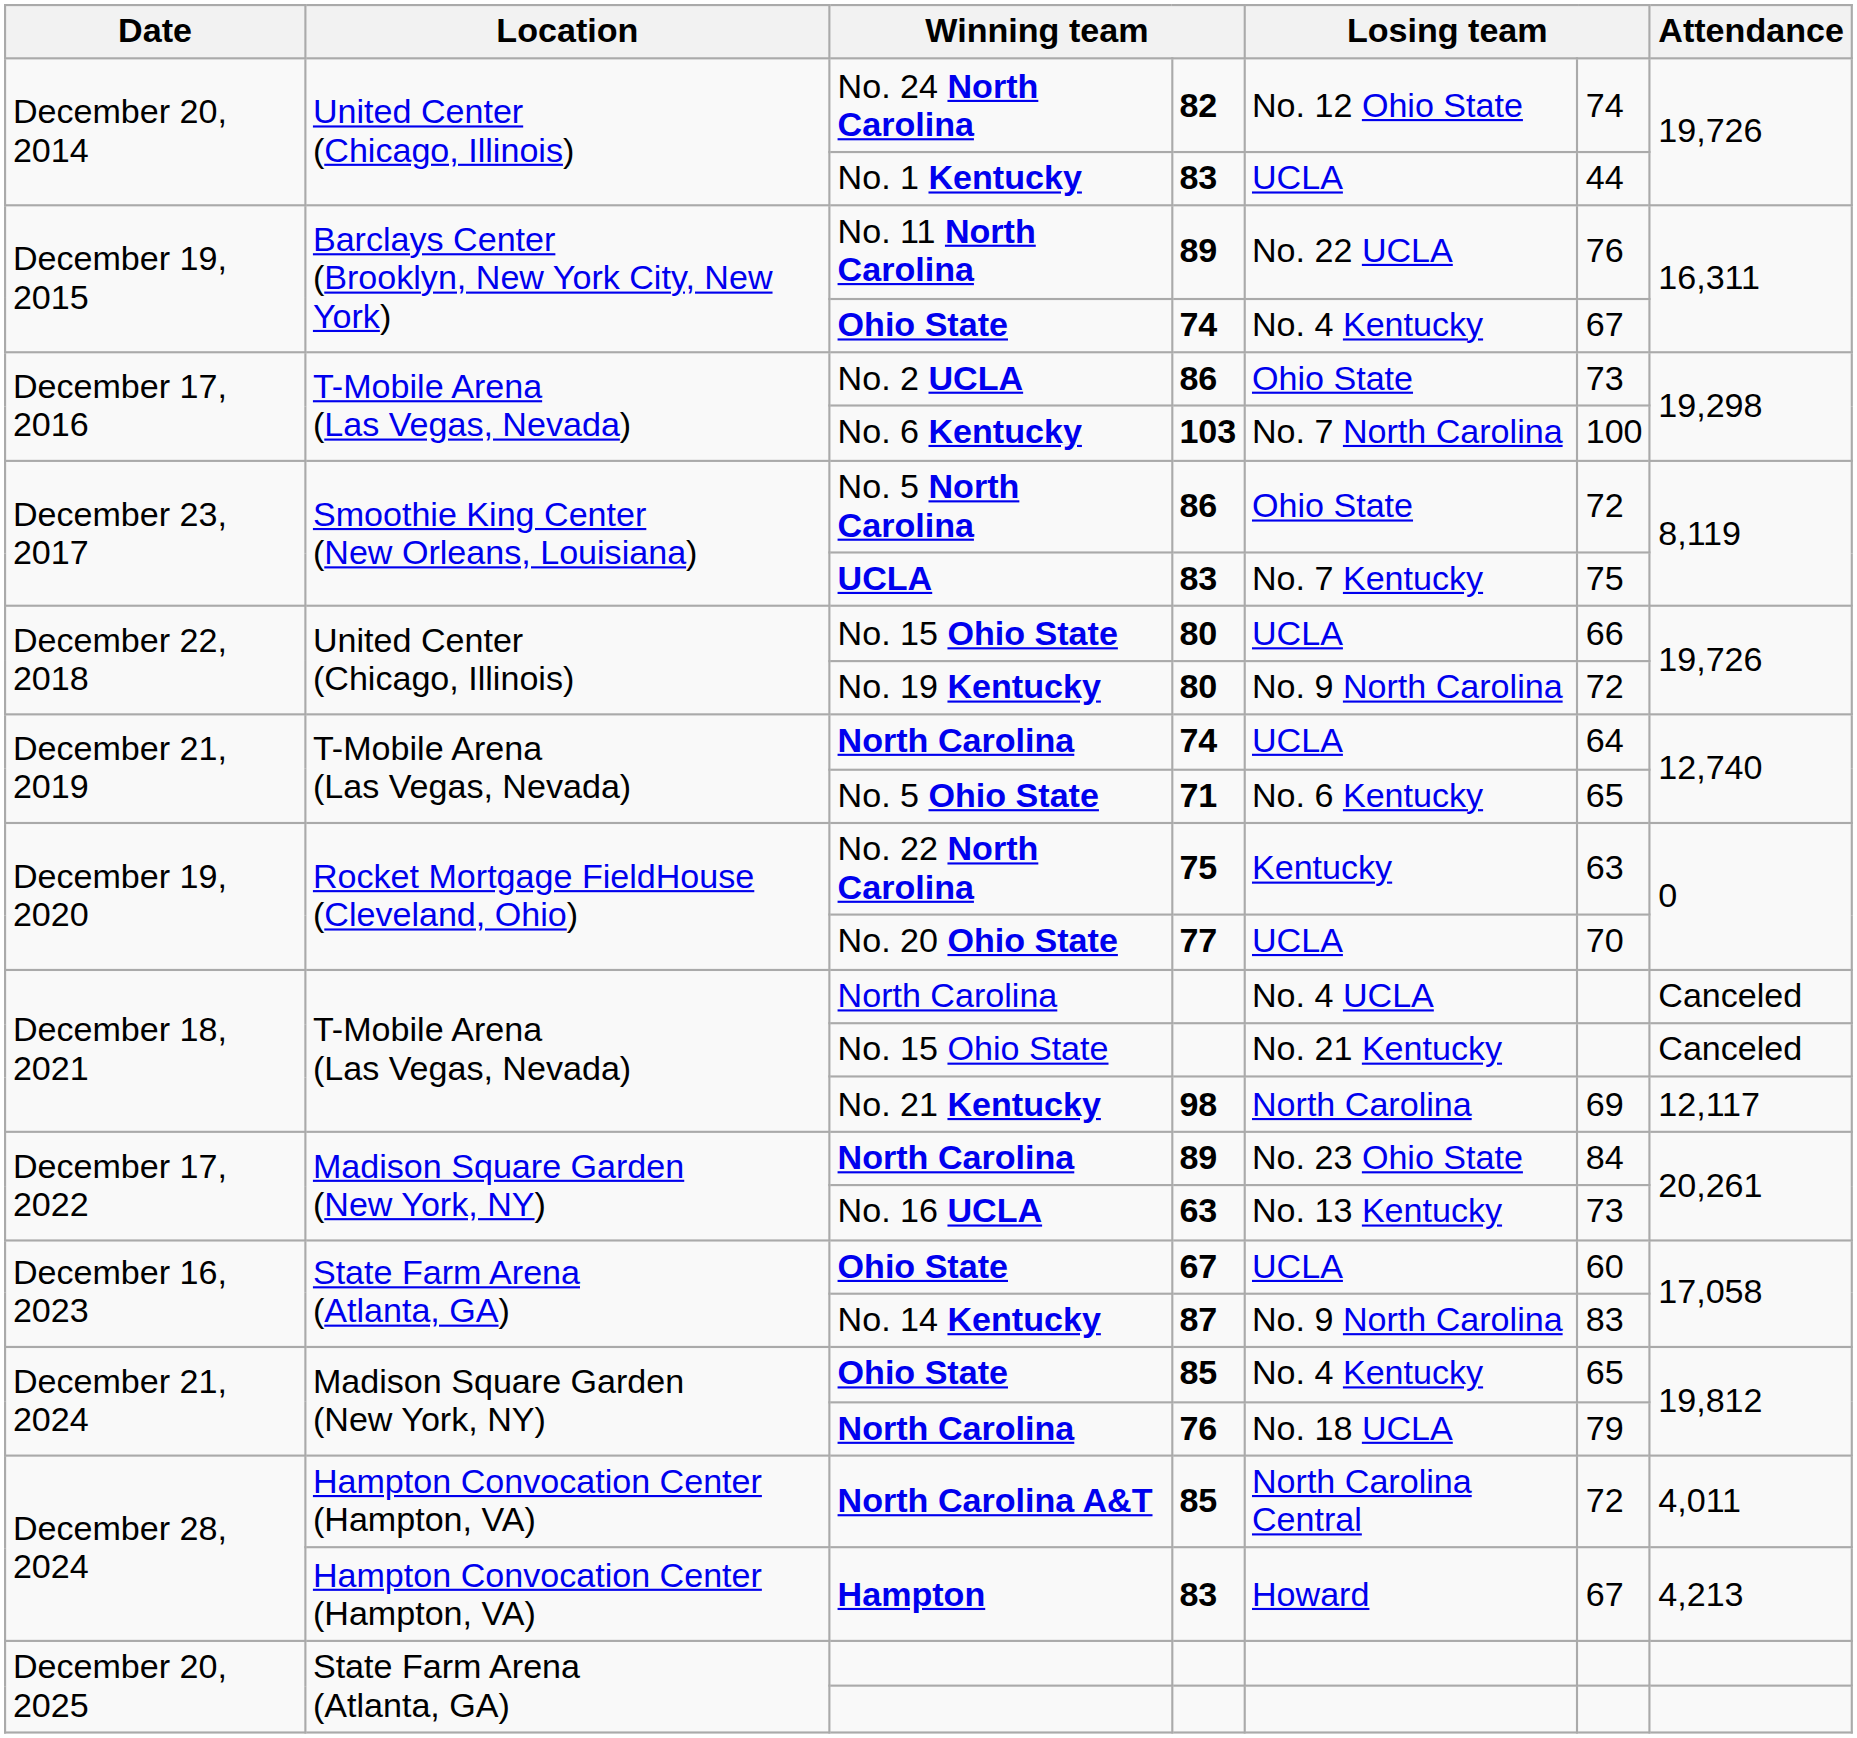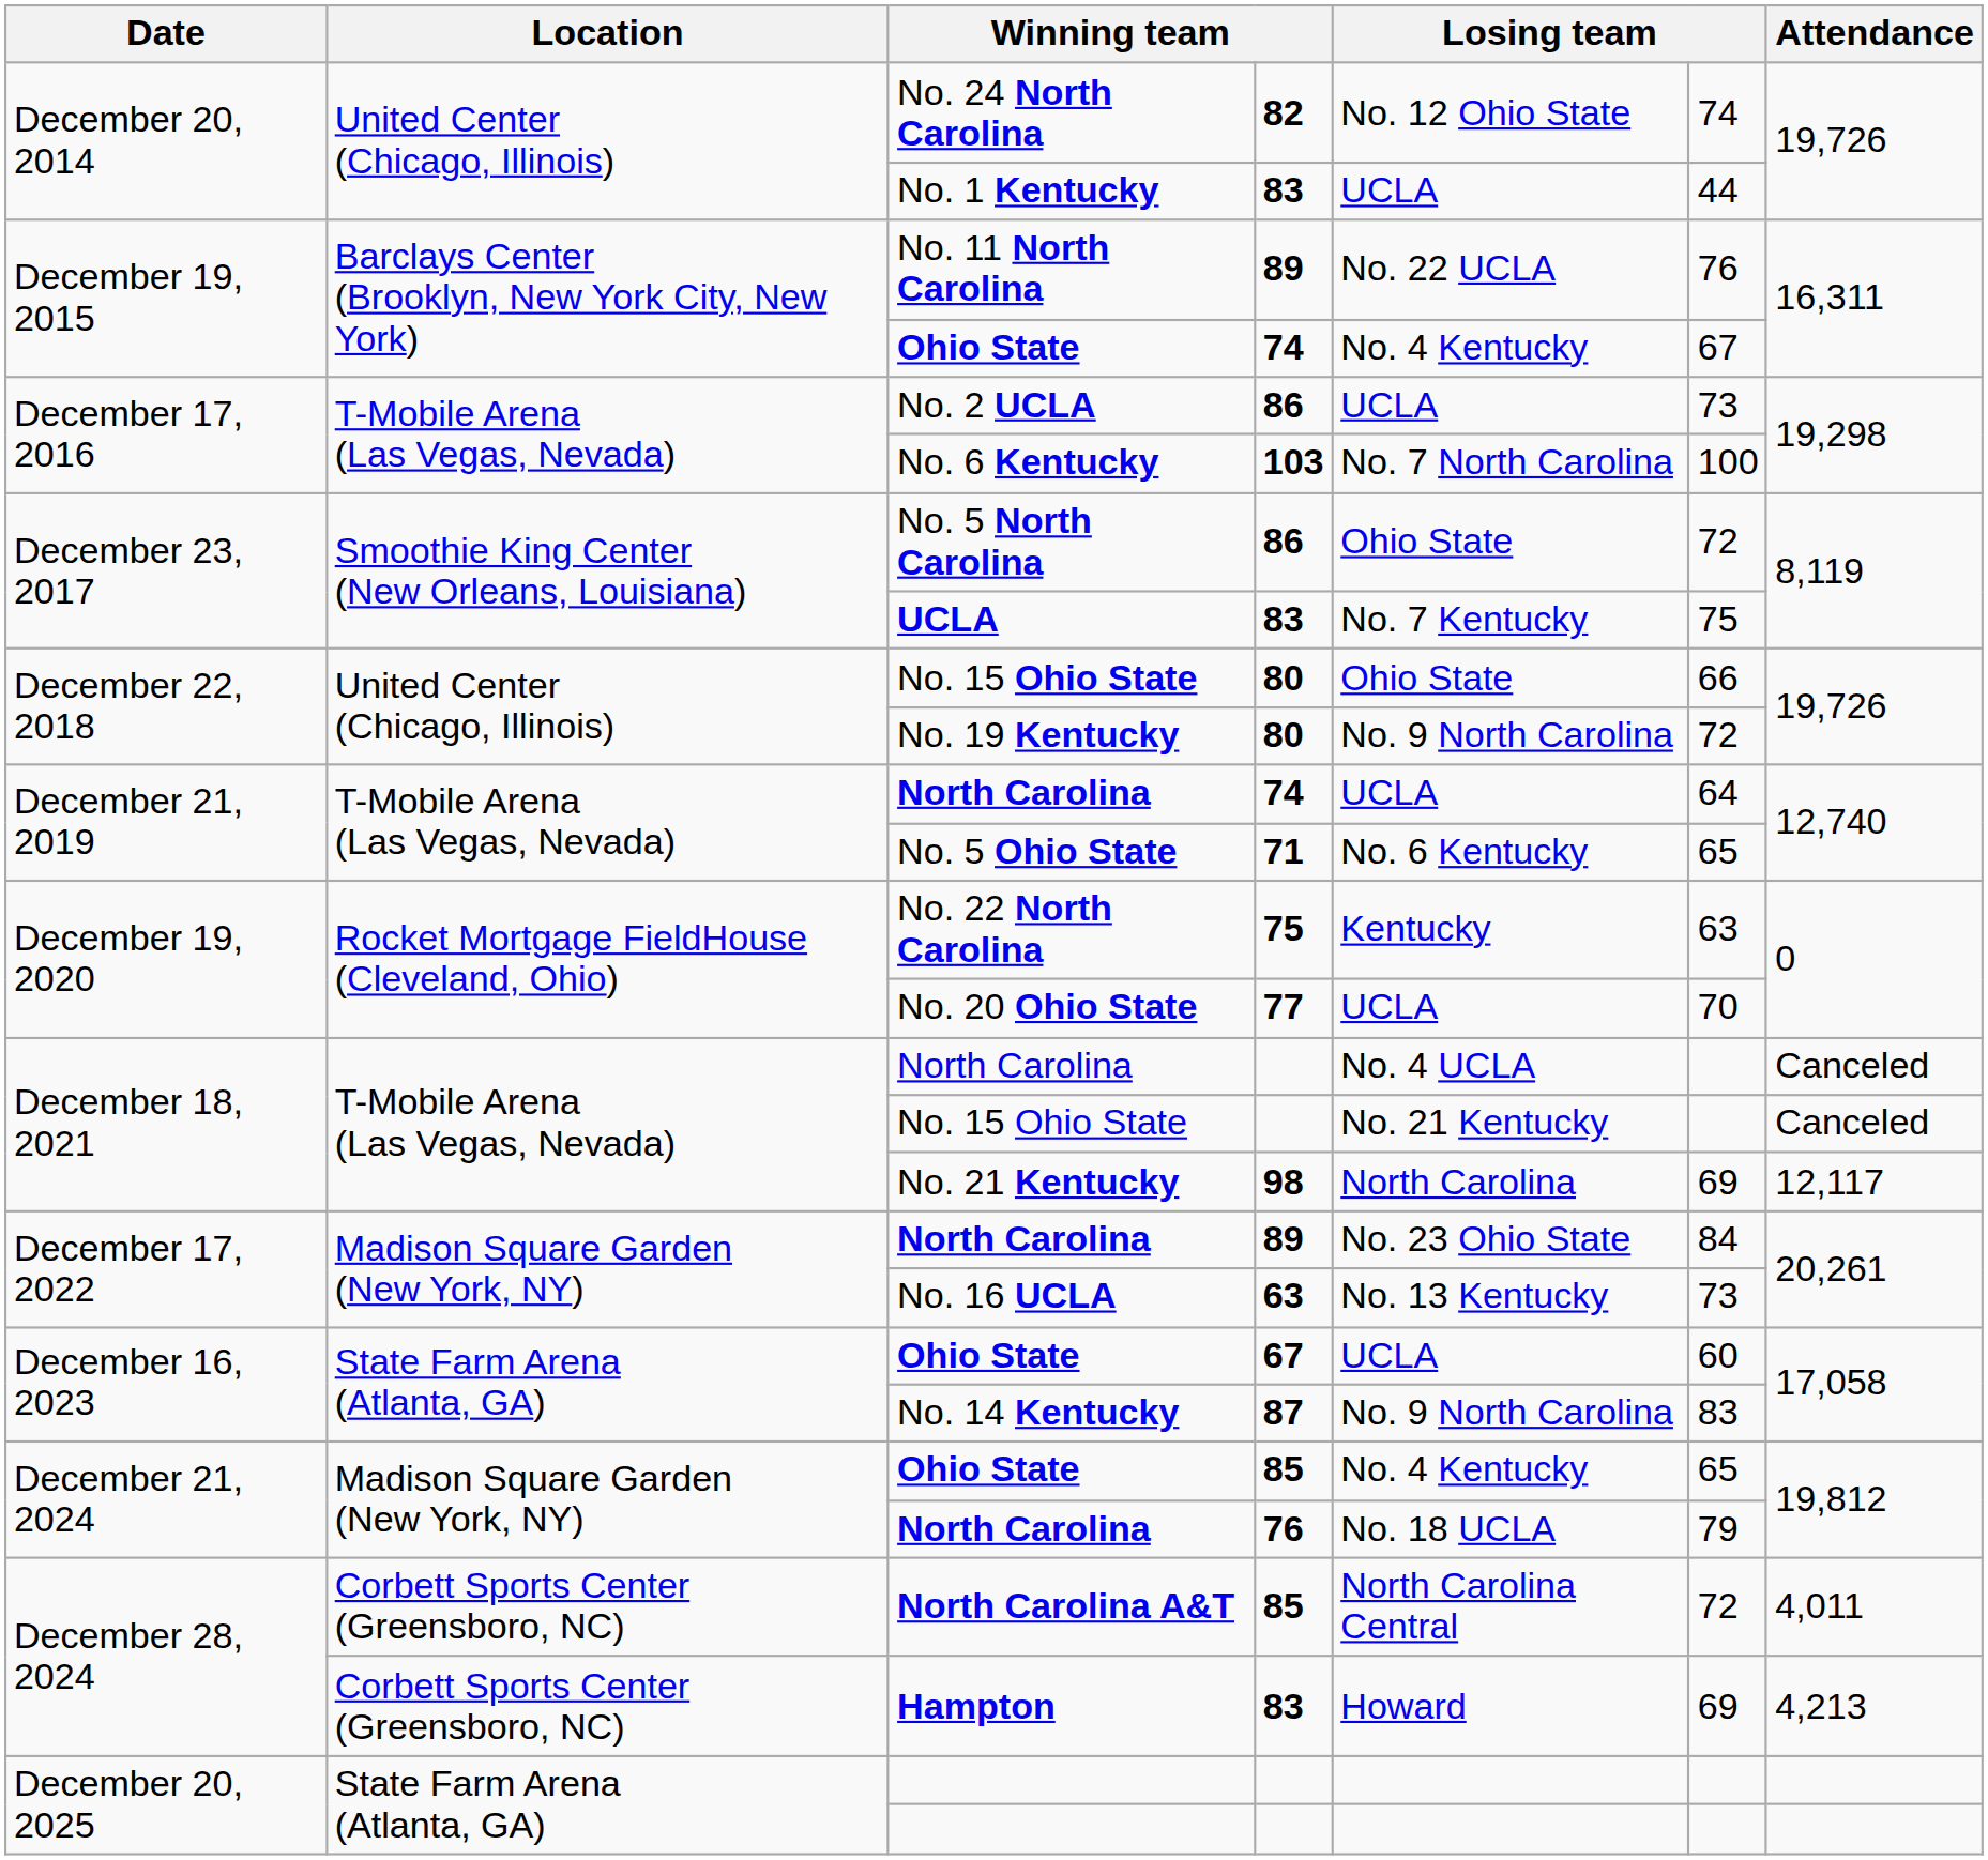 <table class=wikitable>
 <tr>
 <th>Date</th>
 <th>Location</th>
 <th colspan=2>Winning team</th>
 <th colspan=2>Losing team</th>
 <th>Attendance</th>
 </tr>
 <tr>
 <td rowspan=2>December 20, 2014</td>
 <td rowspan=2><a href='#'>United Center</a><br>(<a href='#'>Chicago, Illinois</a>)</td>
 <td>No. 24 <strong><a href='#'>North Carolina</a></strong></td>
 <td><strong>82</strong></td>
 <td>No. 12 <a href='#'>Ohio State</a></td>
 <td>74</td>
 <td rowspan=2>19,726</td>
 </tr>
 <tr>
 <td>No. 1 <strong><a href='#'>Kentucky</a></strong></td>
 <td><strong>83</strong></td>
 <td><a href='#'>UCLA</a></td>
 <td>44</td>
 </tr>
 <tr>
 <td rowspan=2>December 19, 2015</td>
 <td rowspan=2><a href='#'>Barclays Center</a><br>(<a href='#'>Brooklyn, New York City, New York</a>)</td>
 <td>No. 11 <strong><a href='#'>North Carolina</a></strong></td>
 <td><strong>89</strong></td>
 <td>No. 22 <a href='#'>UCLA</a></td>
 <td>76</td>
 <td rowspan=2>16,311</td>
 </tr>
 <tr>
 <td><strong><a href='#'>Ohio State</a></strong></td>
 <td><strong>74</strong></td>
 <td>No. 4 <a href='#'>Kentucky</a></td>
 <td>67</td>
 </tr>
 <tr>
 <td rowspan=2>December 17, 2016</td>
 <td rowspan=2><a href='#'>T-Mobile Arena</a><br>(<a href='#'>Las Vegas, Nevada</a>)</td>
 <td>No. 2 <strong><a href='#'>UCLA</a></strong></td>
 <td><strong>86</strong></td>
-<td><a href='#'>Ohio State</a></td>
+<td><a href='#'>UCLA</a></td>
 <td>73</td>
 <td rowspan=2>19,298</td>
 </tr>
 <tr>
 <td>No. 6 <strong><a href='#'>Kentucky</a></strong></td>
 <td><strong>103</strong></td>
 <td>No. 7 <a href='#'>North Carolina</a></td>
 <td>100</td>
 </tr>
 <tr>
 <td rowspan=2>December 23, 2017</td>
 <td rowspan=2><a href='#'>Smoothie King Center</a><br>(<a href='#'>New Orleans, Louisiana</a>)</td>
 <td>No. 5 <strong><a href='#'>North Carolina</a></strong></td>
 <td><strong>86</strong></td>
 <td><a href='#'>Ohio State</a></td>
 <td>72</td>
 <td rowspan=2>8,119</td>
 </tr>
 <tr>
 <td><strong><a href='#'>UCLA</a></strong></td>
 <td><strong>83</strong></td>
 <td>No. 7 <a href='#'>Kentucky</a></td>
 <td>75</td>
 </tr>
 <tr>
 <td rowspan=2>December 22, 2018</td>
 <td rowspan=2>United Center<br>(Chicago, Illinois)</td>
 <td>No. 15 <strong><a href='#'>Ohio State</a></strong></td>
 <td><strong>80</strong></td>
-<td><a href='#'>UCLA</a></td>
+<td><a href='#'>Ohio State</a></td>
 <td>66</td>
 <td rowspan=2>19,726</td>
 </tr>
 <tr>
 <td>No. 19 <strong><a href='#'>Kentucky</a></strong></td>
 <td><strong>80</strong></td>
 <td>No. 9 <a href='#'>North Carolina</a></td>
 <td>72</td>
 </tr>
 <tr>
 <td rowspan=2>December 21, 2019</td>
 <td rowspan=2>T-Mobile Arena<br>(Las Vegas, Nevada)</td>
 <td><strong><a href='#'>North Carolina</a></strong></td>
 <td><strong>74</strong></td>
 <td><a href='#'>UCLA</a></td>
 <td>64</td>
 <td rowspan=2>12,740</td>
 </tr>
 <tr>
 <td>No. 5 <strong><a href='#'>Ohio State</a></strong></td>
 <td><strong>71</strong></td>
 <td>No. 6 <a href='#'>Kentucky</a></td>
 <td>65</td>
 </tr>
 <tr>
 <td rowspan=2>December 19, 2020</td>
 <td rowspan=2><a href='#'>Rocket Mortgage FieldHouse</a><br>(<a href='#'>Cleveland, Ohio</a>)</td>
 <td>No. 22 <strong><a href='#'>North Carolina</a></strong></td>
 <td><strong>75</strong></td>
 <td><a href='#'>Kentucky</a></td>
 <td>63</td>
 <td rowspan=2>0</td>
 </tr>
 <tr>
 <td>No. 20 <strong><a href='#'>Ohio State</a></strong></td>
 <td><strong>77</strong></td>
 <td><a href='#'>UCLA</a></td>
 <td>70</td>
 </tr>
 <tr>
 <td rowspan="3">December 18, 2021</td>
 <td rowspan="3">T-Mobile Arena<br>(Las Vegas, Nevada)</td>
 <td><a href='#'>North Carolina</a></td>
 <td></td>
 <td>No. 4 <a href='#'>UCLA</a></td>
 <td></td>
 <td>Canceled</td>
 </tr>
 <tr>
 <td>No. 15 <a href='#'>Ohio State</a></td>
 <td></td>
 <td>No. 21 <a href='#'>Kentucky</a></td>
 <td></td>
 <td>Canceled</td>
 </tr>
 <tr>
 <td>No. 21 <strong><a href='#'>Kentucky</a></strong></td>
 <td><strong>98</strong></td>
 <td><a href='#'>North Carolina</a></td>
 <td>69</td>
 <td>12,117</td>
 </tr>
 <tr>
 <td rowspan=2>December 17, 2022</td>
 <td rowspan=2><a href='#'>Madison Square Garden</a> <br> (<a href='#'>New York, NY</a>)</td>
 <td><strong><a href='#'>North Carolina</a></strong></td>
 <td><strong>89</strong></td>
 <td>No. 23 <a href='#'>Ohio State</a></td>
 <td>84</td>
 <td rowspan=2>20,261</td>
 </tr>
 <tr>
 <td>No. 16 <strong><a href='#'>UCLA</a></strong></td>
 <td><strong>63</strong></td>
 <td>No. 13 <a href='#'>Kentucky</a></td>
 <td>73</td>
 </tr>
 <tr>
 <td rowspan="2">December 16, 2023</td>
 <td rowspan="2"><a href='#'>State Farm Arena</a><br>(<a href='#'>Atlanta, GA</a>)</td>
 <td><a href='#'><strong>Ohio State</strong></a></td>
 <td><strong>67</strong></td>
 <td><a href='#'>UCLA</a></td>
 <td>60</td>
 <td rowspan="2">17,058</td>
 </tr>
 <tr>
 <td>No. 14 <strong><a href='#'>Kentucky</a></strong></td>
 <td><strong>87</strong></td>
 <td>No. 9 <a href='#'>North Carolina</a></td>
 <td>83</td>
 </tr>
 <tr>
 <td rowspan="2">December 21, 2024</td>
 <td rowspan="2">Madison Square Garden<br>(New York, NY)</td>
 <td><strong><a href='#'>Ohio State</a></strong></td>
 <td><strong>85</strong></td>
 <td>No. 4 <a href='#'>Kentucky</a></td>
 <td>65</td>
 <td rowspan="2">19,812</td>
 </tr>
 <tr>
 <td><strong><a href='#'>North Carolina</a></strong></td>
 <td><strong>76</strong></td>
 <td>No. 18 <a href='#'>UCLA</a></td>
 <td>79</td>
 </tr>
 <tr>
 <td rowspan=2>December 28, 2024</td>
-<td><a href='#'>Hampton Convocation Center</a><br>(Hampton, VA)</td>
+<td><a href='#'>Corbett Sports Center</a><br>(Greensboro, NC)</td>
 <td><strong><a href='#'>North Carolina A&T</a></strong></td>
 <td><strong>85</strong></td>
 <td><a href='#'>North Carolina Central</a></td>
 <td>72</td>
 <td>4,011</td>
 </tr>
 <tr>
-<td><a href='#'>Hampton Convocation Center</a><br>(Hampton, VA)</td>
+<td><a href='#'>Corbett Sports Center</a><br>(Greensboro, NC)</td>
 <td><strong><a href='#'>Hampton</a></strong></td>
 <td><strong>83</strong></td>
 <td><a href='#'>Howard</a></td>
-<td>67</td>
+<td>69</td>
 <td>4,213</td>
 </tr>
 <tr>
 <td rowspan=2>December 20, 2025</td>
 <td rowspan="2">State Farm Arena<br>(Atlanta, GA)</td>
 <td></td>
 <td></td>
 <td></td>
 <td></td>
 <td></td>
 </tr>
 <tr>
 <td></td>
 <td></td>
 <td></td>
 <td></td>
 <td></td>
 </tr>
 </table>
